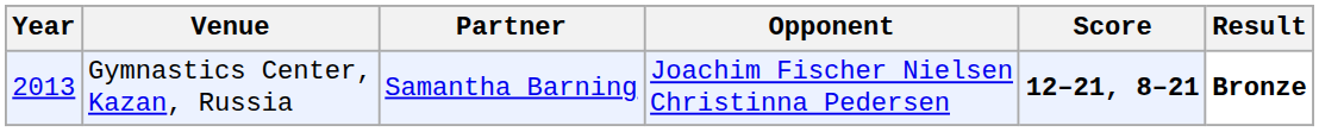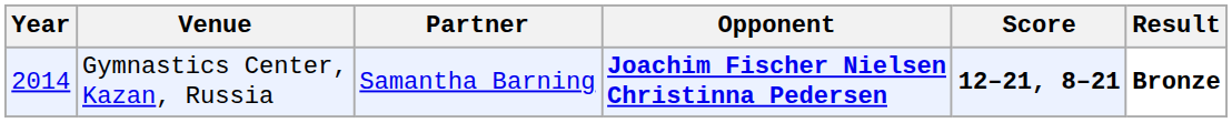 <table class="sortable wikitable" style="font-size: 90%;">
 <tr>
 <th>Year</th>
 <th>Venue</th>
 <th>Partner</th>
 <th>Opponent</th>
 <th>Score</th>
 <th>Result</th>
 </tr>
 <tr style="background:#ECF2FF">
-<td align="center"><a href='#'>2013</a></td>
+<td align="center"><a href='#'>2014</a></td>
 <td align="left">Gymnastics Center,<br><a href='#'>Kazan</a>, Russia</td>
 <td align="left"> <a href='#'>Samantha Barning</a></td>
-<td align="left"> <a href='#'>Joachim Fischer Nielsen</a><br> <a href='#'>Christinna Pedersen</a></td>
+<td align="left"><strong> <a href='#'>Joachim Fischer Nielsen</a><br> <a href='#'>Christinna Pedersen</a></strong></td>
 <td align="left"><strong>12–21, 8–21</strong></td>
 <td style="text-align:left; background:white"> <strong>Bronze</strong></td>
 </tr>
 </table>
